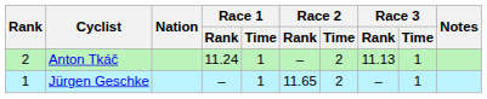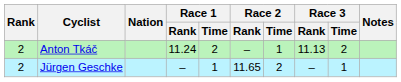 <table class="wikitable sortable" style="text-align:center">
 <tr>
 <th rowspan=2>Rank</th>
 <th rowspan=2>Cyclist</th>
 <th rowspan=2>Nation</th>
 <th colspan=2>Race 1</th>
 <th colspan=2>Race 2</th>
 <th colspan=2>Race 3</th>
 <th rowspan=2>Notes</th>
 </tr>
 <tr>
 <th>Rank</th>
 <th>Time</th>
 <th>Rank</th>
 <th>Time</th>
 <th>Rank</th>
 <th>Time</th>
 </tr>
 <tr bgcolor=bbf3bb>
 <td>2</td>
 <td align=left data-sort-value="Tkáč, Anton"><a href='#'>Anton Tkáč</a></td>
 <td align=left></td>
 <td>11.24</td>
+<td>2</td>
+<td>–</td>
 <td>1</td>
-<td>–</td>
+<td>11.13</td>
 <td>2</td>
-<td>11.13</td>
-<td>1</td>
 <td></td>
 </tr>
 <tr bgcolor=bbf3ff>
-<td>1</td>
+<td>2</td>
 <td align=left data-sort-value="Geschke, Jürgen"><a href='#'>Jürgen Geschke</a></td>
 <td align=left></td>
 <td>–</td>
 <td>1</td>
 <td>11.65</td>
 <td>2</td>
 <td>–</td>
 <td>1</td>
 <td></td>
 </tr>
 </table>
